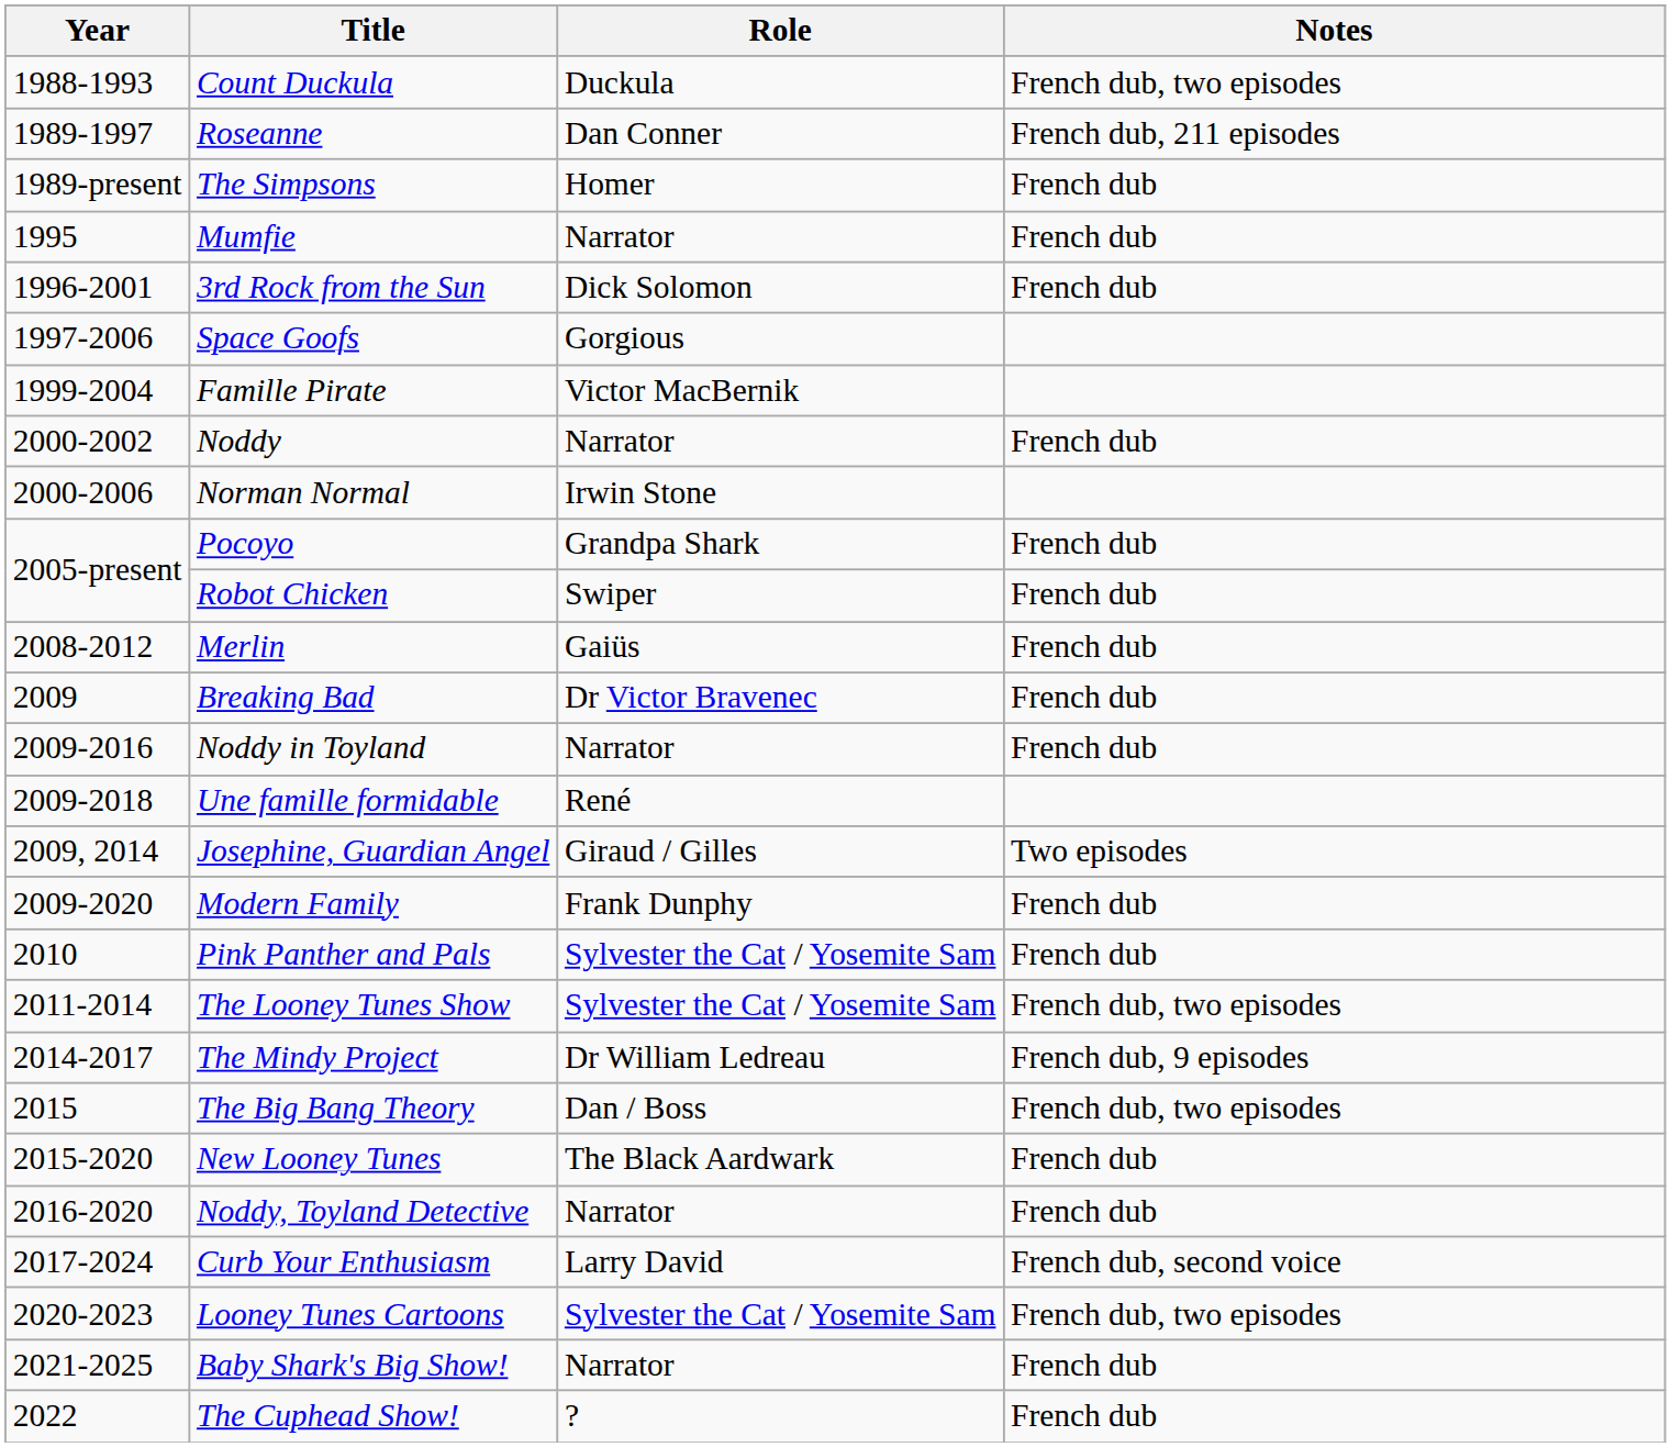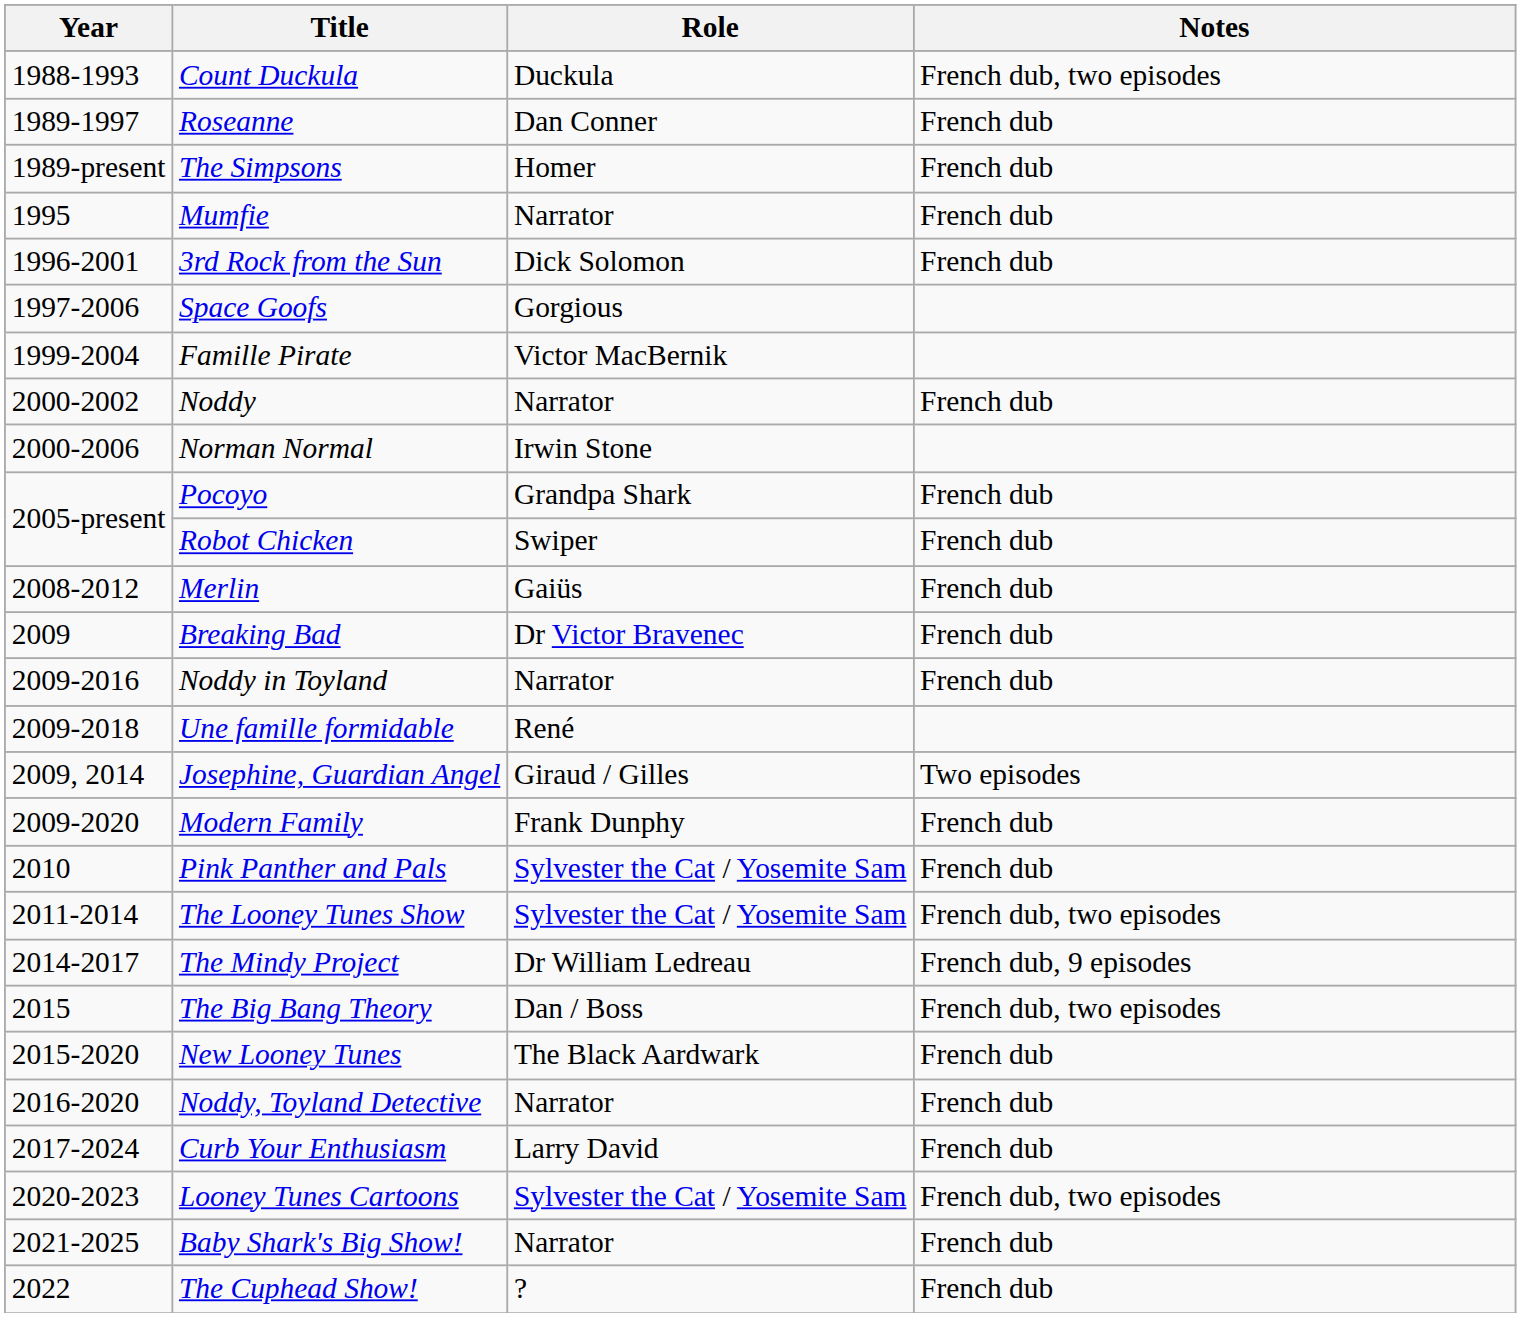 <table class="wikitable sortable">
 <tr>
 <th>Year</th>
 <th>Title</th>
 <th>Role</th>
 <th class="unsortable" style="width:20em;">Notes</th>
 </tr>
 <tr>
 <td>1988-1993</td>
 <td><em><a href='#'>Count Duckula</a></em></td>
 <td>Duckula</td>
 <td>French dub, two episodes</td>
 </tr>
 <tr>
 <td>1989-1997</td>
 <td><em><a href='#'>Roseanne</a></em></td>
 <td>Dan Conner</td>
-<td>French dub, 211 episodes</td>
+<td>French dub</td>
 </tr>
 <tr>
 <td>1989-present</td>
 <td><em><a href='#'>The Simpsons</a></em></td>
 <td>Homer</td>
 <td>French dub</td>
 </tr>
 <tr>
 <td>1995</td>
 <td><em><a href='#'>Mumfie</a></em></td>
 <td>Narrator</td>
 <td>French dub</td>
 </tr>
 <tr>
 <td>1996-2001</td>
 <td><em><a href='#'>3rd Rock from the Sun</a></em></td>
 <td>Dick Solomon</td>
 <td>French dub</td>
 </tr>
 <tr>
 <td>1997-2006</td>
 <td><em><a href='#'>Space Goofs</a></em></td>
 <td>Gorgious</td>
 <td></td>
 </tr>
 <tr>
 <td>1999-2004</td>
 <td><em>Famille Pirate</em></td>
 <td>Victor MacBernik</td>
 <td></td>
 </tr>
 <tr>
 <td>2000-2002</td>
 <td><em>Noddy</em></td>
 <td>Narrator</td>
 <td>French dub</td>
 </tr>
 <tr>
 <td>2000-2006</td>
 <td><em>Norman Normal</em></td>
 <td>Irwin Stone</td>
 <td></td>
 </tr>
 <tr>
 <td rowspan="2">2005-present</td>
 <td><em><a href='#'>Pocoyo</a></em></td>
 <td>Grandpa Shark</td>
 <td>French dub</td>
 </tr>
 <tr>
 <td><em><a href='#'>Robot Chicken</a></em></td>
 <td>Swiper</td>
 <td>French dub</td>
 </tr>
 <tr>
 <td>2008-2012</td>
 <td><em><a href='#'>Merlin</a></em></td>
 <td>Gaiüs</td>
 <td>French dub</td>
 </tr>
 <tr>
 <td>2009</td>
 <td><em><a href='#'>Breaking Bad</a></em></td>
 <td>Dr <a href='#'>Victor Bravenec</a></td>
 <td>French dub</td>
 </tr>
 <tr>
 <td>2009-2016</td>
 <td><em>Noddy in Toyland</em></td>
 <td>Narrator</td>
 <td>French dub</td>
 </tr>
 <tr>
 <td>2009-2018</td>
 <td><em><a href='#'>Une famille formidable</a></em></td>
 <td>René</td>
 <td></td>
 </tr>
 <tr>
 <td>2009, 2014</td>
 <td><em><a href='#'>Josephine, Guardian Angel</a></em></td>
 <td>Giraud / Gilles</td>
 <td>Two episodes</td>
 </tr>
 <tr>
 <td>2009-2020</td>
 <td><em><a href='#'>Modern Family</a></em></td>
 <td>Frank Dunphy</td>
 <td>French dub</td>
 </tr>
 <tr>
 <td>2010</td>
 <td><em><a href='#'>Pink Panther and Pals</a></em></td>
 <td><a href='#'>Sylvester the Cat</a> / <a href='#'>Yosemite Sam</a></td>
 <td>French dub</td>
 </tr>
 <tr>
 <td>2011-2014</td>
 <td><em><a href='#'>The Looney Tunes Show</a></em></td>
 <td><a href='#'>Sylvester the Cat</a> / <a href='#'>Yosemite Sam</a></td>
 <td>French dub, two episodes</td>
 </tr>
 <tr>
 <td>2014-2017</td>
 <td><em><a href='#'>The Mindy Project</a></em></td>
 <td>Dr William Ledreau</td>
 <td>French dub, 9 episodes</td>
 </tr>
 <tr>
 <td>2015</td>
 <td><em><a href='#'>The Big Bang Theory</a></em></td>
 <td>Dan / Boss</td>
 <td>French dub, two episodes</td>
 </tr>
 <tr>
 <td>2015-2020</td>
 <td><em><a href='#'>New Looney Tunes</a></em></td>
 <td>The Black Aardwark</td>
 <td>French dub</td>
 </tr>
 <tr>
 <td>2016-2020</td>
 <td><em><a href='#'>Noddy, Toyland Detective</a></em></td>
 <td>Narrator</td>
 <td>French dub</td>
 </tr>
 <tr>
 <td>2017-2024</td>
 <td><em><a href='#'>Curb Your Enthusiasm</a></em></td>
 <td>Larry David</td>
-<td>French dub, second voice</td>
+<td>French dub</td>
 </tr>
 <tr>
 <td>2020-2023</td>
 <td><em><a href='#'>Looney Tunes Cartoons</a></em></td>
 <td><a href='#'>Sylvester the Cat</a> / <a href='#'>Yosemite Sam</a></td>
 <td>French dub, two episodes</td>
 </tr>
 <tr>
 <td>2021-2025</td>
 <td><em><a href='#'>Baby Shark's Big Show!</a></em></td>
 <td>Narrator</td>
 <td>French dub</td>
 </tr>
 <tr>
 <td>2022</td>
 <td><em><a href='#'>The Cuphead Show!</a></em></td>
 <td>?</td>
 <td>French dub</td>
 </tr>
 </table>
